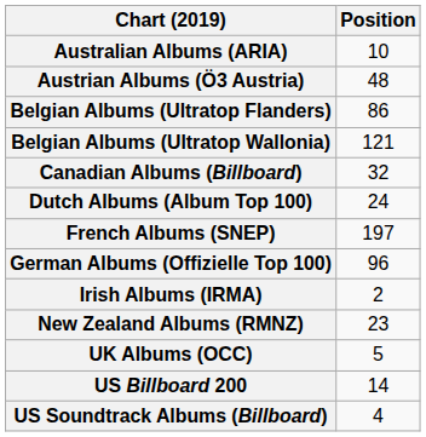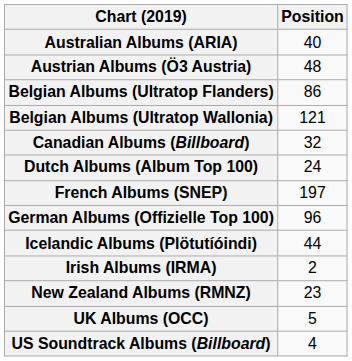 <table class="wikitable sortable plainrowheaders" style="text-align:center">
 <tr>
 <th scope="col">Chart (2019)</th>
 <th scope="col">Position</th>
 </tr>
 <tr>
 <th scope="row">Australian Albums (ARIA)</th>
-<td>10</td>
+<td>40</td>
 </tr>
 <tr>
 <th scope="row">Austrian Albums (Ö3 Austria)</th>
 <td>48</td>
 </tr>
 <tr>
 <th scope="row">Belgian Albums (Ultratop Flanders)</th>
 <td>86</td>
 </tr>
 <tr>
 <th scope="row">Belgian Albums (Ultratop Wallonia)</th>
 <td>121</td>
 </tr>
 <tr>
 <th scope="row">Canadian Albums (<em>Billboard</em>)</th>
 <td>32</td>
 </tr>
 <tr>
 <th scope="row">Dutch Albums (Album Top 100)</th>
 <td>24</td>
 </tr>
 <tr>
 <th scope="row">French Albums (SNEP)</th>
 <td>197</td>
 </tr>
 <tr>
 <th scope="row">German Albums (Offizielle Top 100)</th>
 <td>96</td>
 </tr>
 <tr>
+<th scope="row">Icelandic Albums (Plötutíóindi)</th>
+<td>44</td>
+</tr>
+<tr>
 <th scope="row">Irish Albums (IRMA)</th>
 <td>2</td>
 </tr>
 <tr>
 <th scope="row">New Zealand Albums (RMNZ)</th>
 <td>23</td>
 </tr>
 <tr>
 <th scope="row">UK Albums (OCC)</th>
 <td>5</td>
 </tr>
 <tr>
-<th scope="row">US <em>Billboard</em> 200</th>
-<td>14</td>
-</tr>
-<tr>
 <th scope="row">US Soundtrack Albums (<em>Billboard</em>)</th>
 <td>4</td>
 </tr>
 </table>
